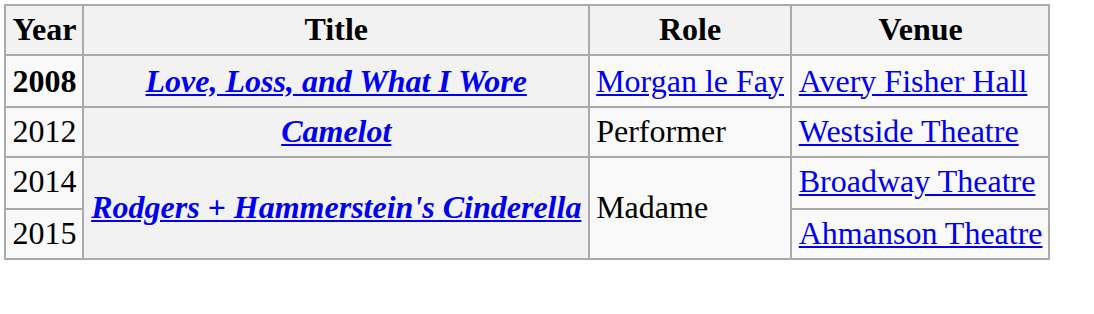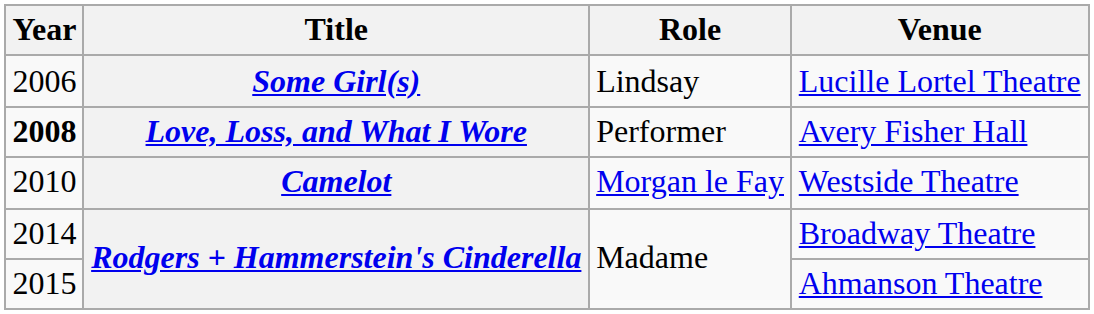 <table class="wikitable sortable plainrowheaders">
 <tr>
 <th scope="col">Year</th>
 <th scope="col">Title</th>
 <th scope="col">Role</th>
 <th scope="col">Venue</th>
 </tr>
 <tr>
+<td>2006</td>
+<th scope="row"><em><a href='#'>Some Girl(s)</a></em></th>
+<td>Lindsay</td>
+<td><a href='#'>Lucille Lortel Theatre</a></td>
+</tr>
+<tr>
 <td><strong>2008</strong></td>
 <th scope="row"><em><a href='#'>Love, Loss, and What I Wore</a></em></th>
-<td><a href='#'>Morgan le Fay</a></td>
+<td>Performer</td>
 <td><a href='#'>Avery Fisher Hall</a></td>
 </tr>
 <tr>
-<td>2012</td>
+<td>2010</td>
 <th scope="row"><em><a href='#'>Camelot</a></em></th>
-<td>Performer</td>
+<td><a href='#'>Morgan le Fay</a></td>
 <td><a href='#'>Westside Theatre</a></td>
 </tr>
 <tr>
 <td>2014</td>
 <th scope="row" rowspan="2"><em><a href='#'>Rodgers + Hammerstein's Cinderella</a></em></th>
 <td rowspan="2">Madame</td>
 <td><a href='#'>Broadway Theatre</a></td>
 </tr>
 <tr>
 <td>2015</td>
 <td><a href='#'>Ahmanson Theatre</a></td>
 </tr>
 </table>
